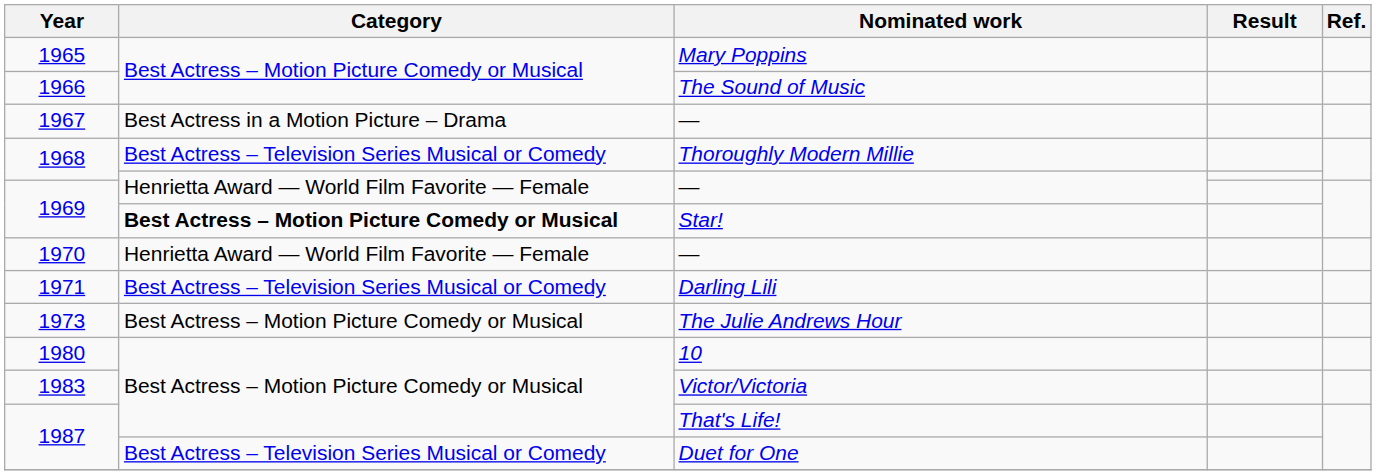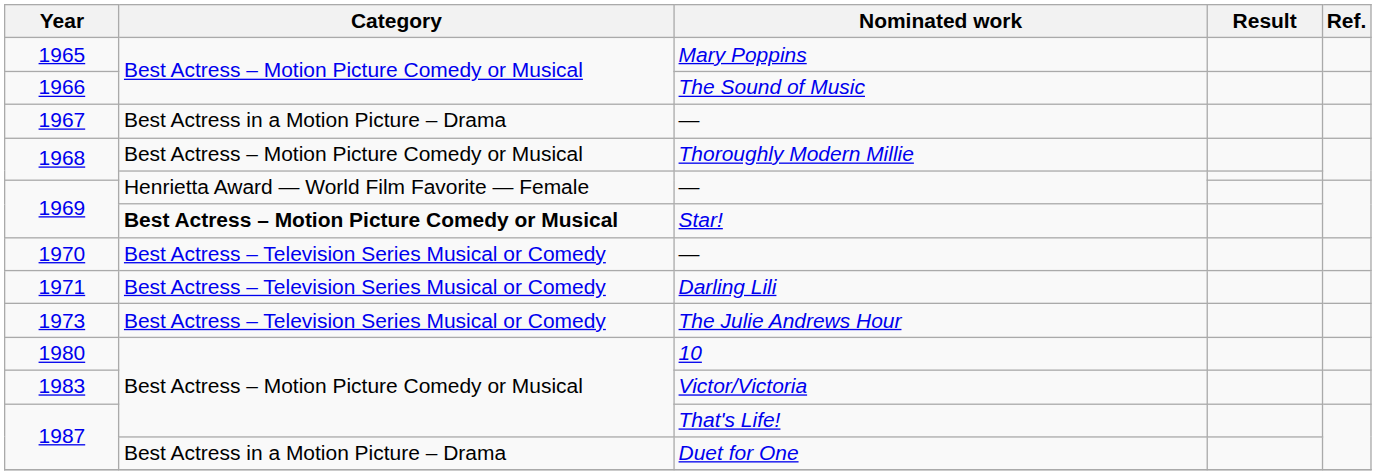 <table class=wikitable>
 <tr>
 <th scope="col" style="width:5em;">Year</th>
 <th scope="col" style="width:26em;">Category</th>
 <th scope="col" style="width:25em;">Nominated work</th>
 <th scope="col" style="width:5em;">Result</th>
 <th>Ref.</th>
 </tr>
 <tr>
 <td style="text-align:center;"><a href='#'>1965</a></td>
 <td rowspan="2"><a href='#'>Best Actress – Motion Picture Comedy or Musical</a></td>
 <td><em><a href='#'>Mary Poppins</a></em></td>
 <td></td>
 <td style="text-align:center;"></td>
 </tr>
 <tr>
 <td style="text-align:center;"><a href='#'>1966</a></td>
 <td><em><a href='#'>The Sound of Music</a></em></td>
 <td></td>
 <td style="text-align:center;"></td>
 </tr>
 <tr>
 <td style="text-align:center;"><a href='#'>1967</a></td>
 <td>Best Actress in a Motion Picture – Drama</td>
 <td>—</td>
 <td></td>
 <td style="text-align:center;"></td>
 </tr>
 <tr>
 <td style="text-align:center;", rowspan="2"><a href='#'>1968</a></td>
-<td><a href='#'>Best Actress – Television Series Musical or Comedy</a></td>
+<td>Best Actress – Motion Picture Comedy or Musical</td>
 <td><em><a href='#'>Thoroughly Modern Millie</a></em></td>
 <td></td>
 <td style="text-align:center;", rowspan=2></td>
 </tr>
 <tr>
 <td rowspan="2">Henrietta Award — World Film Favorite — Female</td>
 <td rowspan="2">—</td>
 <td></td>
 </tr>
 <tr>
 <td style="text-align:center;", rowspan="2"><a href='#'>1969</a></td>
 <td></td>
 <td style="text-align:center;", rowspan=2></td>
 </tr>
 <tr>
 <td><strong>Best Actress – Motion Picture Comedy or Musical</strong></td>
 <td><em><a href='#'>Star!</a></em></td>
 <td></td>
 </tr>
 <tr>
 <td style="text-align:center;"><a href='#'>1970</a></td>
-<td>Henrietta Award — World Film Favorite — Female</td>
+<td><a href='#'>Best Actress – Television Series Musical or Comedy</a></td>
 <td —>—</td>
 <td></td>
 <td style="text-align:center;"></td>
 </tr>
 <tr>
 <td style="text-align:center;"><a href='#'>1971</a></td>
 <td><a href='#'>Best Actress – Television Series Musical or Comedy</a></td>
 <td><em><a href='#'>Darling Lili</a></em></td>
 <td></td>
 <td style="text-align:center;"></td>
 </tr>
 <tr>
 <td style="text-align:center;"><a href='#'>1973</a></td>
-<td>Best Actress – Motion Picture Comedy or Musical</td>
+<td><a href='#'>Best Actress – Television Series Musical or Comedy</a></td>
 <td><em><a href='#'>The Julie Andrews Hour</a></em></td>
 <td></td>
 <td style="text-align:center;"></td>
 </tr>
 <tr>
 <td style="text-align:center;"><a href='#'>1980</a></td>
 <td rowspan="3">Best Actress – Motion Picture Comedy or Musical</td>
 <td><em><a href='#'>10</a></em></td>
 <td></td>
 <td style="text-align:center;"></td>
 </tr>
 <tr>
 <td style="text-align:center;"><a href='#'>1983</a></td>
 <td><em><a href='#'>Victor/Victoria</a></em></td>
 <td></td>
 <td style="text-align:center;"></td>
 </tr>
 <tr>
 <td style="text-align:center;", rowspan="2"><a href='#'>1987</a></td>
 <td><em><a href='#'>That's Life!</a></em></td>
 <td></td>
 <td style="text-align:center;", rowspan=2></td>
 </tr>
 <tr>
-<td><a href='#'>Best Actress – Television Series Musical or Comedy</a></td>
+<td>Best Actress in a Motion Picture – Drama</td>
 <td><em><a href='#'>Duet for One</a></em></td>
 <td></td>
 </tr>
 <tr>
 </tr>
 </table>
